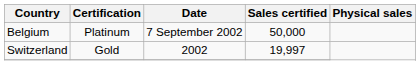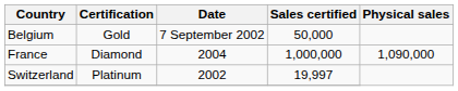 <table class="wikitable sortable">
 <tr>
 <th>Country</th>
 <th>Certification</th>
 <th>Date</th>
 <th>Sales certified</th>
 <th>Physical sales</th>
 </tr>
 <tr>
 <td>Belgium</td>
-<td align="center">Platinum</td>
+<td align="center">Gold</td>
 <td align="center">7 September 2002</td>
 <td align="center">50,000</td>
 <td align="center"></td>
 </tr>
 <tr>
+<td>France</td>
+<td align="center">Diamond</td>
+<td align="center">2004</td>
+<td align="center">1,000,000</td>
+<td align="center">1,090,000</td>
+</tr>
+<tr>
 <td>Switzerland</td>
-<td align="center">Gold</td>
+<td align="center">Platinum</td>
 <td align="center">2002</td>
 <td align="center">19,997</td>
 </tr>
 <tr>
 </tr>
 </table>
